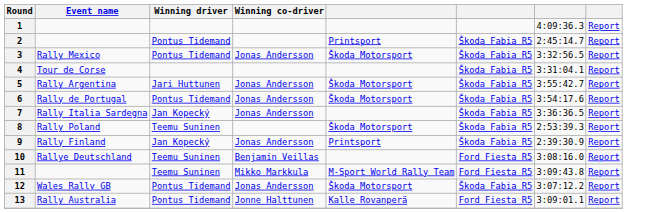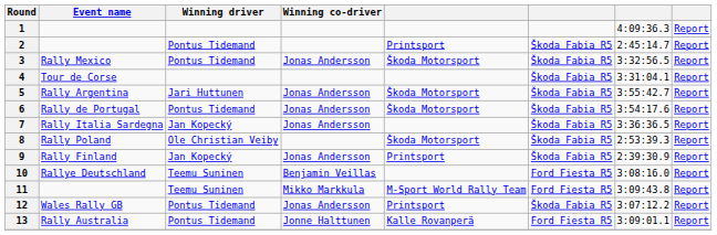 <table class="wikitable" style="font-size: 85%;">
 <tr>
 <th>Round</th>
 <th><a href='#'>Event name</a></th>
 <th>Winning driver</th>
 <th>Winning co-driver</th>
 <th></th>
 <th></th>
 <th></th>
 <th></th>
 </tr>
 <tr>
 <th>1</th>
 <td></td>
 <td></td>
 <td></td>
 <td></td>
 <td></td>
 <td align="center">4:09:36.3</td>
 <td><a href='#'>Report</a></td>
 </tr>
 <tr>
 <th>2</th>
 <td></td>
 <td> <a href='#'>Pontus Tidemand</a></td>
 <td></td>
 <td> <a href='#'>Printsport</a></td>
 <td><a href='#'>Škoda Fabia R5</a></td>
 <td align="center">2:45:14.7</td>
 <td><a href='#'>Report</a></td>
 </tr>
 <tr>
 <th>3</th>
 <td> <a href='#'>Rally Mexico</a></td>
 <td> <a href='#'>Pontus Tidemand</a></td>
 <td> <a href='#'>Jonas Andersson</a></td>
 <td> <a href='#'>Škoda Motorsport</a></td>
 <td><a href='#'>Škoda Fabia R5</a></td>
 <td align="center">3:32:56.5</td>
 <td><a href='#'>Report</a></td>
 </tr>
 <tr>
 <th>4</th>
 <td> <a href='#'>Tour de Corse</a></td>
 <td></td>
 <td></td>
 <td></td>
 <td><a href='#'>Škoda Fabia R5</a></td>
 <td align="center">3:31:04.1</td>
 <td><a href='#'>Report</a></td>
 </tr>
 <tr>
 <th>5</th>
 <td> <a href='#'>Rally Argentina</a></td>
 <td> <a href='#'>Jari Huttunen</a></td>
 <td> <a href='#'>Jonas Andersson</a></td>
 <td> <a href='#'>Škoda Motorsport</a></td>
 <td><a href='#'>Škoda Fabia R5</a></td>
 <td align="center">3:55:42.7</td>
 <td><a href='#'>Report</a></td>
 </tr>
 <tr>
 <th>6</th>
 <td> <a href='#'>Rally de Portugal</a></td>
 <td> <a href='#'>Pontus Tidemand</a></td>
 <td> <a href='#'>Jonas Andersson</a></td>
 <td> <a href='#'>Škoda Motorsport</a></td>
 <td><a href='#'>Škoda Fabia R5</a></td>
 <td align="center">3:54:17.6</td>
 <td><a href='#'>Report</a></td>
 </tr>
 <tr>
 <th>7</th>
 <td> <a href='#'>Rally Italia Sardegna</a></td>
 <td> <a href='#'>Jan Kopecký</a></td>
 <td> <a href='#'>Jonas Andersson</a></td>
 <td></td>
 <td><a href='#'>Škoda Fabia R5</a></td>
 <td align="center">3:36:36.5</td>
 <td><a href='#'>Report</a></td>
 </tr>
 <tr>
 <th>8</th>
 <td> <a href='#'>Rally Poland</a></td>
-<td> <a href='#'>Teemu Suninen</a></td>
+<td> <a href='#'>Ole Christian Veiby</a></td>
 <td></td>
 <td> <a href='#'>Škoda Motorsport</a></td>
 <td><a href='#'>Škoda Fabia R5</a></td>
 <td align="center">2:53:39.3</td>
 <td><a href='#'>Report</a></td>
 </tr>
 <tr>
 <th>9</th>
 <td> <a href='#'>Rally Finland</a></td>
 <td> <a href='#'>Jan Kopecký</a></td>
 <td> <a href='#'>Jonas Andersson</a></td>
 <td> <a href='#'>Printsport</a></td>
 <td><a href='#'>Škoda Fabia R5</a></td>
 <td align="center">2:39:30.9</td>
 <td><a href='#'>Report</a></td>
 </tr>
 <tr>
 <th>10</th>
 <td> <a href='#'>Rallye Deutschland</a></td>
 <td> <a href='#'>Teemu Suninen</a></td>
 <td> <a href='#'>Benjamin Veillas</a></td>
 <td></td>
 <td><a href='#'>Ford Fiesta R5</a></td>
 <td align="center">3:08:16.0</td>
 <td><a href='#'>Report</a></td>
 </tr>
 <tr>
 <th>11</th>
 <td></td>
 <td> <a href='#'>Teemu Suninen</a></td>
 <td> <a href='#'>Mikko Markkula</a></td>
 <td> <a href='#'>M-Sport World Rally Team</a></td>
 <td><a href='#'>Ford Fiesta R5</a></td>
 <td align="center">3:09:43.8</td>
 <td><a href='#'>Report</a></td>
 </tr>
 <tr>
 <th>12</th>
 <td> <a href='#'>Wales Rally GB</a></td>
 <td> <a href='#'>Pontus Tidemand</a></td>
 <td> <a href='#'>Jonas Andersson</a></td>
-<td> <a href='#'>Škoda Motorsport</a></td>
+<td> <a href='#'>Printsport</a></td>
 <td><a href='#'>Škoda Fabia R5</a></td>
 <td align="center">3:07:12.2</td>
 <td><a href='#'>Report</a></td>
 </tr>
 <tr>
 <th>13</th>
 <td> <a href='#'>Rally Australia</a></td>
 <td> <a href='#'>Pontus Tidemand</a></td>
 <td> <a href='#'>Jonne Halttunen</a></td>
 <td> <a href='#'>Kalle Rovanperä</a></td>
 <td><a href='#'>Ford Fiesta R5</a></td>
 <td align="center">3:09:01.1</td>
 <td><a href='#'>Report</a></td>
 </tr>
 <tr>
 </tr>
 </table>
